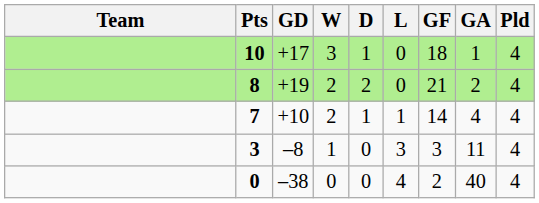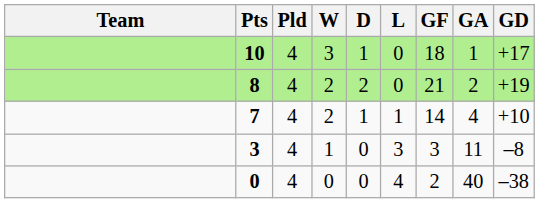 <table class="wikitable" style="text-align:center;">
 <tr>
 <th width=175>Team</th>
 <th width=20  abbr="Points">Pts</th>
-<th width=20  abbr="Goal difference">GD</th>
+<th width=20  abbr="Played">Pld</th>
 <th width=20  abbr="Won">W</th>
 <th width=20  abbr="Drawn">D</th>
 <th width=20  abbr="Lost">L</th>
 <th width=20  abbr="Goals for">GF</th>
 <th width=20  abbr="Goals against">GA</th>
-<th width=20  abbr="Played">Pld</th>
+<th width=20  abbr="Goal difference">GD</th>
 </tr>
 <tr style="background: #B0EE90;">
 <td align=left></td>
 <td><strong>10</strong></td>
-<td>+17</td>
+<td>4</td>
 <td>3</td>
 <td>1</td>
 <td>0</td>
 <td>18</td>
 <td>1</td>
-<td>4</td>
+<td>+17</td>
 </tr>
 <tr style="background: #B0EE90;">
 <td align=left></td>
 <td><strong>8</strong></td>
-<td>+19</td>
+<td>4</td>
 <td>2</td>
 <td>2</td>
 <td>0</td>
 <td>21</td>
 <td>2</td>
-<td>4</td>
+<td>+19</td>
 </tr>
 <tr>
 <td align=left></td>
 <td><strong>7</strong></td>
-<td>+10</td>
+<td>4</td>
 <td>2</td>
 <td>1</td>
 <td>1</td>
 <td>14</td>
 <td>4</td>
-<td>4</td>
+<td>+10</td>
 </tr>
 <tr>
 <td align=left></td>
 <td><strong>3</strong></td>
-<td>–8</td>
+<td>4</td>
 <td>1</td>
 <td>0</td>
 <td>3</td>
 <td>3</td>
 <td>11</td>
-<td>4</td>
+<td>–8</td>
 </tr>
 <tr>
 <td align=left></td>
 <td><strong>0</strong></td>
-<td>–38</td>
+<td>4</td>
 <td>0</td>
 <td>0</td>
 <td>4</td>
 <td>2</td>
 <td>40</td>
-<td>4</td>
+<td>–38</td>
 </tr>
 </table>
